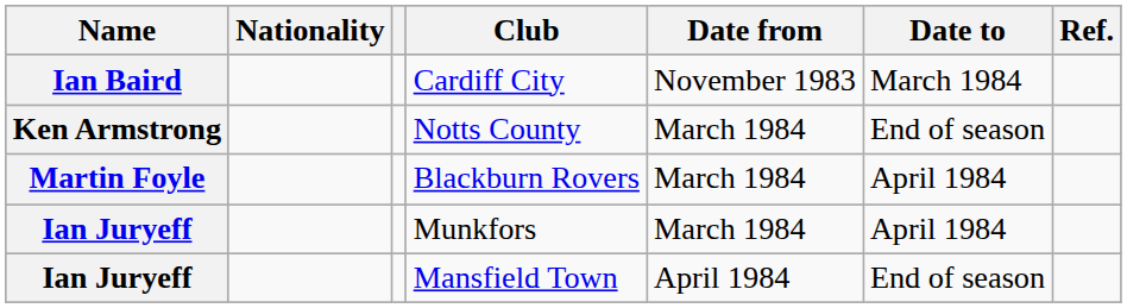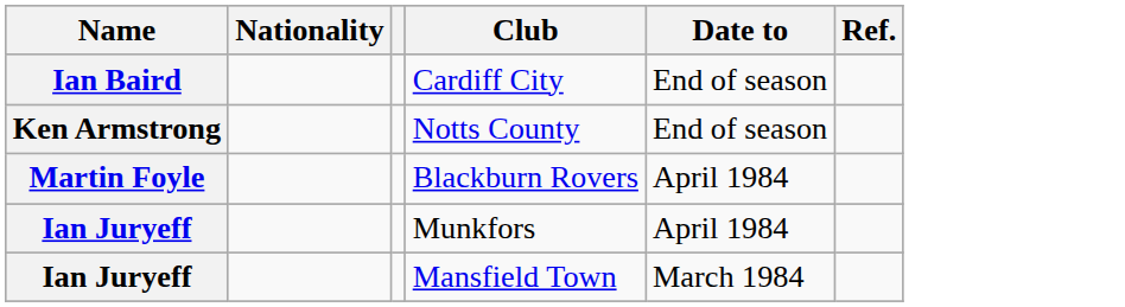 <table class="wikitable plainrowheaders">
 <tr>
 <th scope="col">Name</th>
 <th scope="col">Nationality</th>
 <th scope="col"></th>
 <th scope="col">Club</th>
-<th scope="col">Date from</th>
 <th scope="col">Date to</th>
 <th scope="col">Ref.</th>
 </tr>
 <tr>
 <th scope="row"><a href='#'>Ian Baird</a></th>
 <td></td>
 <td align="center"></td>
 <td> <a href='#'>Cardiff City</a></td>
-<td>November 1983</td>
-<td>March 1984</td>
+<td>End of season</td>
 <td align="center"></td>
 </tr>
 <tr>
 <th scope="row">Ken Armstrong</th>
 <td></td>
 <td align="center"></td>
 <td> <a href='#'>Notts County</a></td>
-<td>March 1984</td>
 <td>End of season</td>
 <td align="center"></td>
 </tr>
 <tr>
 <th scope="row"><a href='#'>Martin Foyle</a></th>
 <td></td>
 <td align="center"></td>
 <td> <a href='#'>Blackburn Rovers</a></td>
-<td>March 1984</td>
 <td>April 1984</td>
 <td align="center"></td>
 </tr>
 <tr>
 <th scope="row"><a href='#'>Ian Juryeff</a></th>
 <td></td>
 <td align="center"></td>
 <td> Munkfors</td>
-<td>March 1984</td>
 <td>April 1984</td>
 <td align="center"></td>
 </tr>
 <tr>
 <th scope="row">Ian Juryeff</th>
 <td></td>
 <td align="center"></td>
 <td> <a href='#'>Mansfield Town</a></td>
-<td>April 1984</td>
-<td>End of season</td>
+<td>March 1984</td>
 <td align="center"></td>
 </tr>
 </table>
